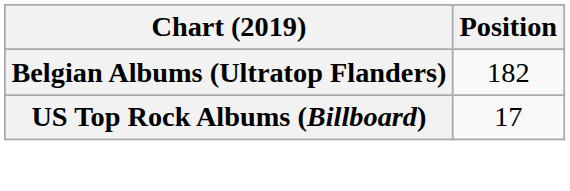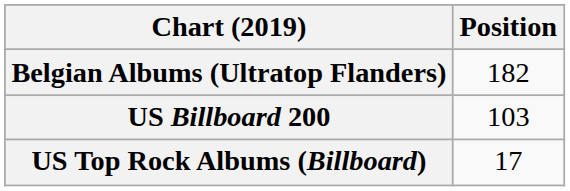 <table class="wikitable sortable plainrowheaders" style="text-align:center">
 <tr>
 <th scope="col">Chart (2019)</th>
 <th scope="col">Position</th>
 </tr>
 <tr>
 <th scope="row">Belgian Albums (Ultratop Flanders)</th>
 <td>182</td>
 </tr>
 <tr>
+<th scope="row">US <em>Billboard</em> 200</th>
+<td>103</td>
+</tr>
+<tr>
 <th scope="row">US Top Rock Albums (<em>Billboard</em>)</th>
 <td>17</td>
 </tr>
 </table>
